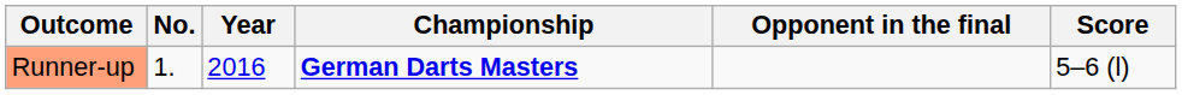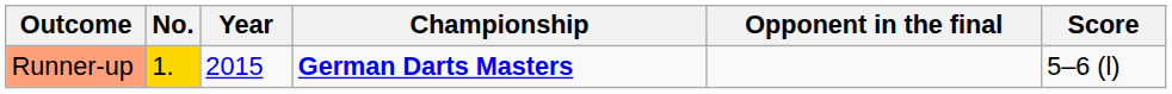 <table class="sortable wikitable">
 <tr>
 <th style="width:80px;">Outcome</th>
 <th style="width:20px;">No.</th>
 <th style="width:50px;">Year</th>
 <th style="width:250px;">Championship</th>
 <th style="width:200px;">Opponent in the final</th>
 <th style="width:70px;">Score</th>
 </tr>
 <tr style>
 <td style="background:#ffa07a;">Runner-up</td>
-<td>1.</td>
-<td><a href='#'>2016</a></td>
+<td style="background: gold;">1.</td>
+<td><a href='#'>2015</a></td>
 <td><strong><a href='#'>German Darts Masters</a></strong></td>
 <td></td>
 <td>5–6 (l)</td>
 </tr>
 </table>
